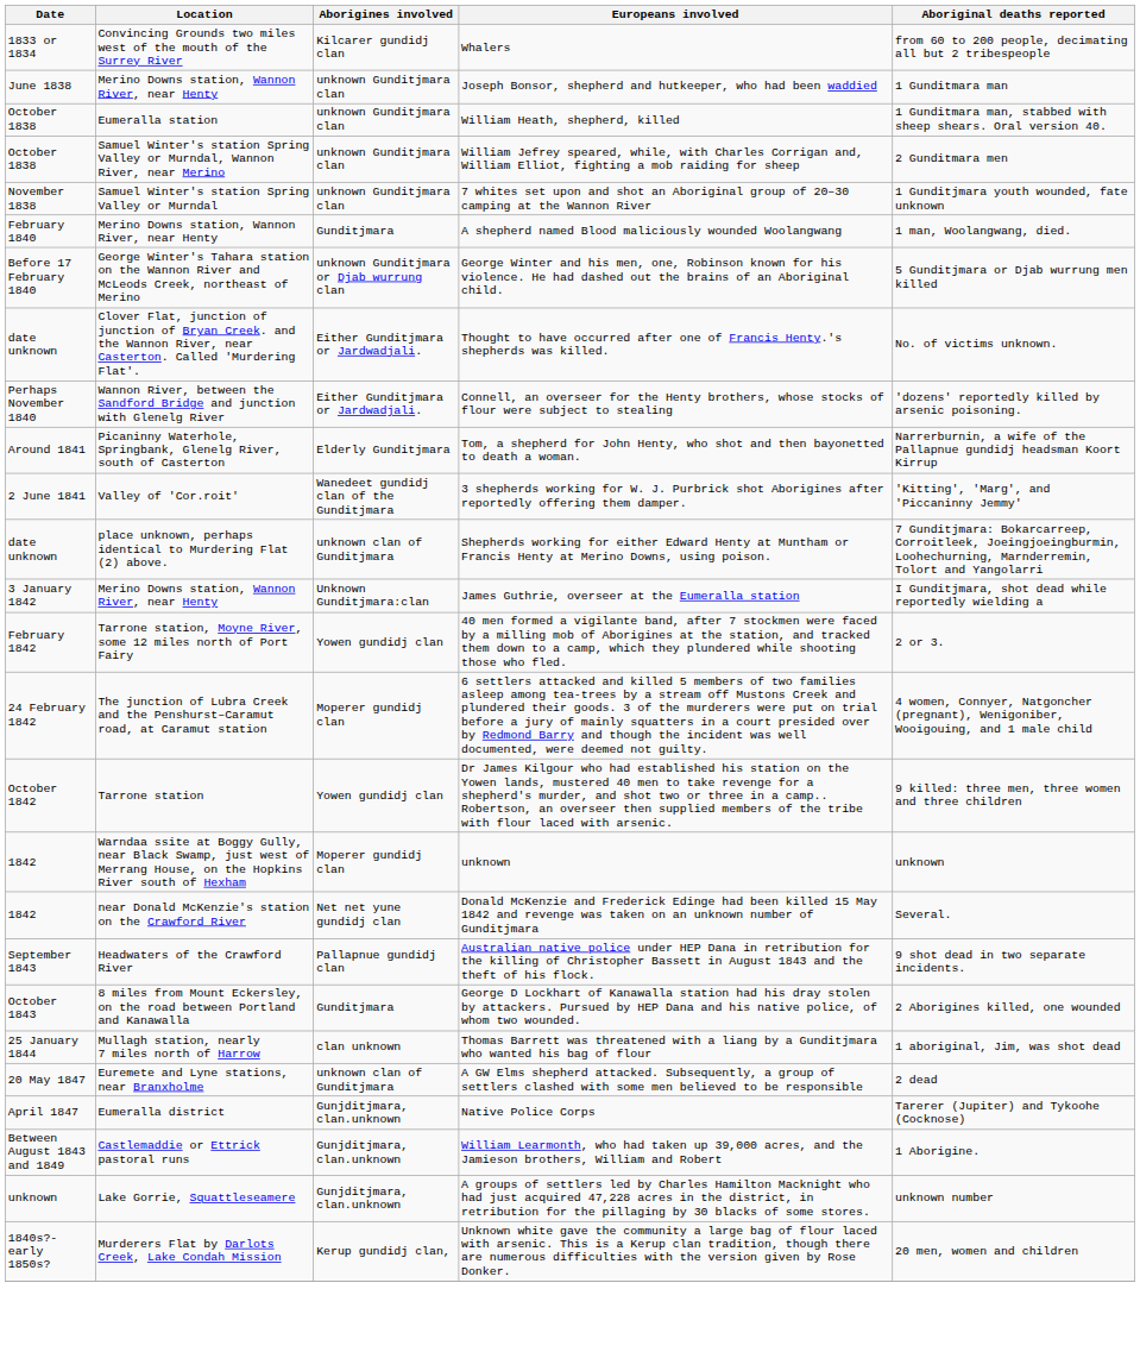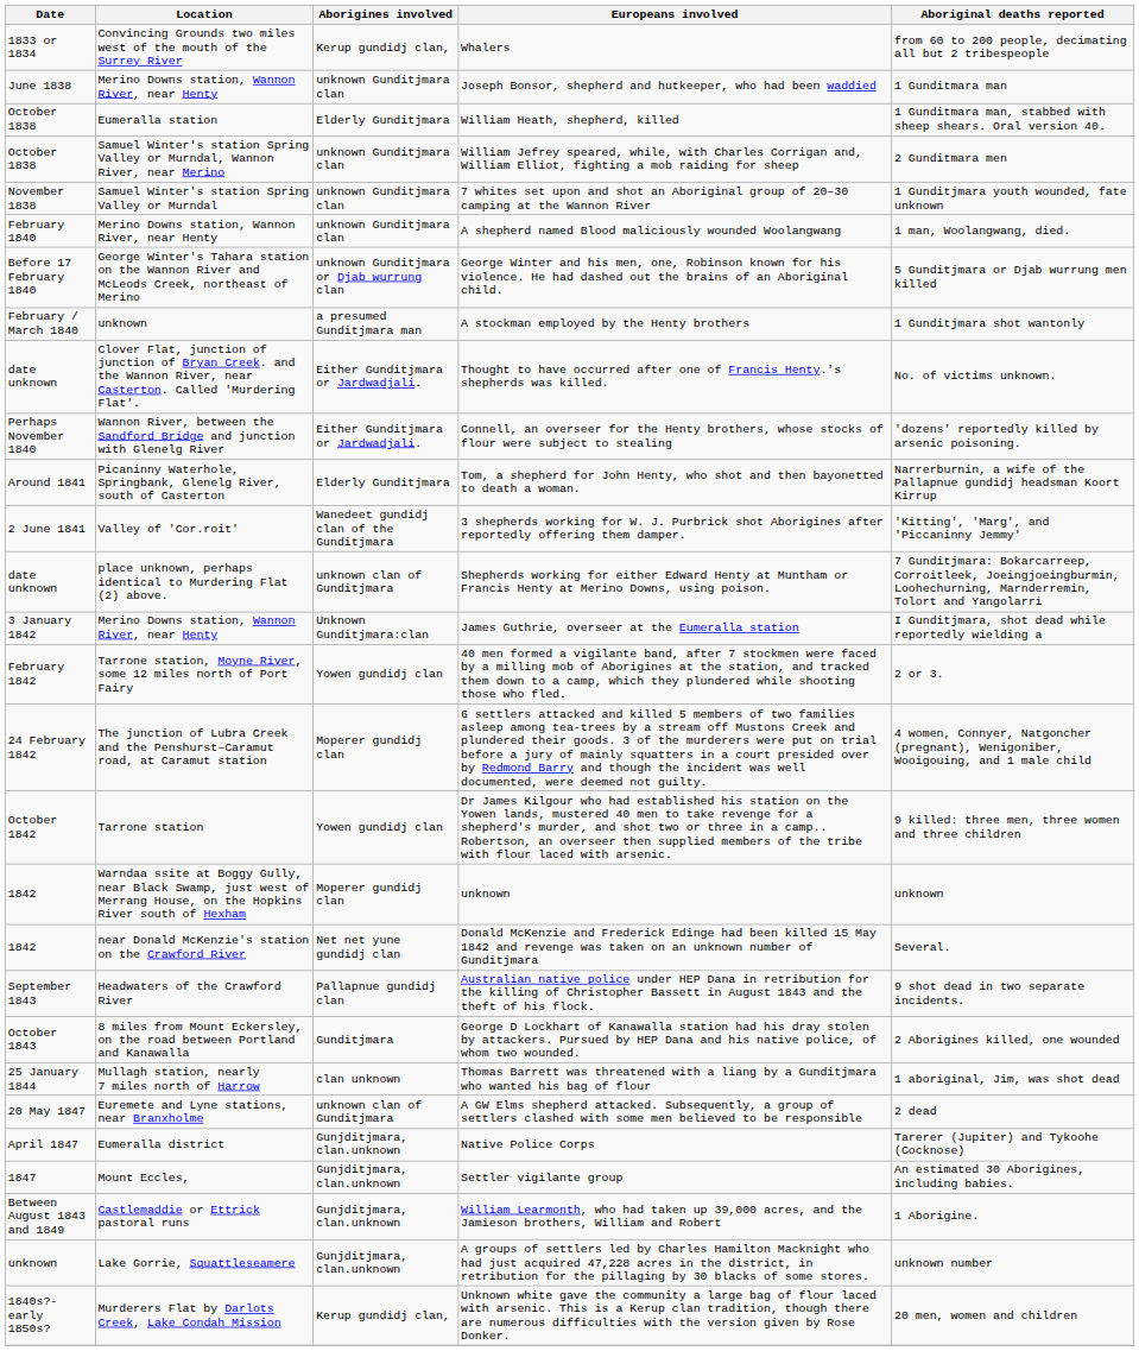 <table class="wikitable">
 <tr>
 <th>Date</th>
 <th>Location</th>
 <th>Aborigines involved</th>
 <th>Europeans involved</th>
 <th>Aboriginal deaths reported</th>
 </tr>
 <tr>
 <td>1833 or 1834</td>
 <td>Convincing Grounds two miles west of the mouth of the <a href='#'>Surrey River</a></td>
-<td>Kilcarer gundidj clan</td>
+<td>Kerup gundidj clan,</td>
 <td>Whalers</td>
 <td>from 60 to 200 people, decimating all but 2 tribespeople</td>
 </tr>
 <tr>
 <td>June 1838</td>
 <td>Merino Downs station, <a href='#'>Wannon River</a>, near <a href='#'>Henty</a></td>
 <td>unknown Gunditjmara clan</td>
 <td>Joseph Bonsor, shepherd and hutkeeper, who had been <a href='#'>waddied</a></td>
 <td>1 Gunditmara man</td>
 </tr>
 <tr>
 <td>October 1838</td>
 <td>Eumeralla station</td>
-<td>unknown Gunditjmara clan</td>
+<td>Elderly Gunditjmara</td>
 <td>William Heath, shepherd, killed</td>
 <td>1 Gunditmara man, stabbed with sheep shears. Oral version 40.</td>
 </tr>
 <tr>
 <td>October 1838</td>
 <td>Samuel Winter's station Spring Valley or Murndal, Wannon River, near <a href='#'>Merino</a></td>
 <td>unknown Gunditjmara clan</td>
 <td>William Jefrey speared, while, with Charles Corrigan and, William Elliot, fighting a mob raiding for sheep</td>
 <td>2 Gunditmara men</td>
 </tr>
 <tr>
 <td>November 1838</td>
 <td>Samuel Winter's station Spring Valley or Murndal</td>
 <td>unknown Gunditjmara clan</td>
 <td>7 whites set upon and shot an Aboriginal group of 20–30 camping at the Wannon River</td>
 <td>1 Gunditjmara youth wounded, fate unknown</td>
 </tr>
 <tr>
 <td>February 1840</td>
 <td>Merino Downs station, Wannon River, near Henty</td>
-<td>Gunditjmara</td>
+<td>unknown Gunditjmara clan</td>
 <td>A shepherd named Blood maliciously wounded Woolangwang</td>
 <td>1 man, Woolangwang, died.</td>
 </tr>
 <tr>
 <td>Before 17 February 1840</td>
 <td>George Winter's Tahara station on the Wannon River and McLeods Creek, northeast of Merino</td>
 <td>unknown Gunditjmara or <a href='#'>Djab wurrung</a> clan</td>
 <td>George Winter and his men, one, Robinson known for his violence. He had dashed out the brains of an Aboriginal child.</td>
 <td>5 Gunditjmara or Djab wurrung men killed</td>
+</tr>
+<tr>
+<td>February / March 1840</td>
+<td>unknown</td>
+<td>a presumed Gunditjmara man</td>
+<td>A stockman employed by the Henty brothers</td>
+<td>1 Gunditjmara shot wantonly</td>
 </tr>
 <tr>
 <td>date unknown</td>
 <td>Clover Flat, junction of junction of <a href='#'>Bryan Creek</a>. and the Wannon River, near <a href='#'>Casterton</a>. Called 'Murdering Flat'.</td>
 <td>Either Gunditjmara or <a href='#'>Jardwadjali</a>.</td>
 <td>Thought to have occurred after one of <a href='#'>Francis Henty</a>.'s shepherds was killed.</td>
 <td>No. of victims unknown.</td>
 </tr>
 <tr>
 <td>Perhaps November 1840</td>
 <td>Wannon River, between the <a href='#'>Sandford Bridge</a> and junction with Glenelg River</td>
 <td>Either Gunditjmara or <a href='#'>Jardwadjali</a>.</td>
 <td>Connell, an overseer for the Henty brothers, whose stocks of flour were subject to stealing</td>
 <td>'dozens' reportedly killed by arsenic poisoning.</td>
 </tr>
 <tr>
 <td>Around 1841</td>
 <td>Picaninny Waterhole, Springbank, Glenelg River, south of Casterton</td>
 <td>Elderly Gunditjmara</td>
 <td>Tom, a shepherd for John Henty, who shot and then bayonetted to death a woman.</td>
 <td>Narrerburnin, a wife of the Pallapnue gundidj headsman Koort Kirrup</td>
 </tr>
 <tr>
 <td>2 June 1841</td>
 <td>Valley of 'Cor.roit'</td>
 <td>Wanedeet gundidj clan of the Gunditjmara</td>
 <td>3 shepherds working for W. J. Purbrick shot Aborigines after reportedly offering them damper.</td>
 <td>'Kitting', 'Marg', and 'Piccaninny Jemmy'</td>
 </tr>
 <tr>
 <td>date unknown</td>
 <td>place unknown, perhaps identical to Murdering Flat (2) above.</td>
 <td>unknown clan of Gunditjmara</td>
 <td>Shepherds working for either Edward Henty at Muntham or Francis Henty at Merino Downs, using poison.</td>
 <td>7 Gunditjmara: Bokarcarreep, Corroitleek, Joeingjoeingburmin, Loohechurning, Marnderremin, Tolort and Yangolarri</td>
 </tr>
 <tr>
 <td>3 January 1842</td>
 <td>Merino Downs station, <a href='#'>Wannon River</a>, near <a href='#'>Henty</a></td>
 <td>Unknown Gunditjmara:clan</td>
 <td>James Guthrie, overseer at the <a href='#'>Eumeralla station</a></td>
 <td>I Gunditjmara, shot dead while reportedly wielding a </td>
 </tr>
 <tr>
 <td>February 1842</td>
 <td>Tarrone station, <a href='#'>Moyne River</a>, some 12 miles north of Port Fairy</td>
 <td>Yowen gundidj clan</td>
 <td>40 men formed a vigilante band, after 7 stockmen were faced by a milling mob of Aborigines at the station, and tracked them down to a camp, which they plundered while shooting those who fled.</td>
 <td>2 or 3.</td>
 </tr>
 <tr>
 <td>24 February 1842</td>
 <td>The junction of Lubra Creek and the Penshurst–Caramut road, at Caramut station</td>
 <td>Moperer gundidj clan</td>
 <td>6 settlers attacked and killed 5 members of two families asleep among tea-trees by a stream off Mustons Creek and plundered their goods. 3 of the murderers were put on trial before a jury of mainly squatters in a court presided over by <a href='#'>Redmond Barry</a> and though the incident was well documented, were deemed not guilty.</td>
 <td>4 women, Connyer, Natgoncher (pregnant), Wenigoniber, Wooigouing, and 1 male child</td>
 </tr>
 <tr>
 <td>October 1842</td>
 <td>Tarrone station</td>
 <td>Yowen gundidj clan</td>
 <td>Dr James Kilgour who had established his station on the Yowen lands, mustered 40 men to take revenge for a shepherd's murder, and shot two or three in a camp.. Robertson, an overseer then supplied members of the tribe with flour laced with arsenic.</td>
 <td>9 killed: three men, three women and three children</td>
 </tr>
 <tr>
 <td>1842</td>
 <td>Warndaa ssite at Boggy Gully, near Black Swamp, just west of Merrang House, on the Hopkins River south of <a href='#'>Hexham</a></td>
 <td>Moperer gundidj clan</td>
 <td>unknown</td>
 <td>unknown</td>
 </tr>
 <tr>
 <td>1842</td>
 <td>near Donald McKenzie's station on the <a href='#'>Crawford River</a></td>
 <td>Net net yune gundidj clan</td>
 <td>Donald McKenzie and Frederick Edinge had been killed 15 May 1842 and revenge was taken on an unknown number of Gunditjmara</td>
 <td>Several.</td>
 </tr>
 <tr>
 <td>September 1843</td>
 <td>Headwaters of the Crawford River</td>
 <td>Pallapnue gundidj clan</td>
 <td><a href='#'>Australian native police</a> under HEP Dana in retribution for the killing of Christopher Bassett in August 1843 and the theft of his flock.</td>
 <td>9 shot dead in two separate incidents.</td>
 </tr>
 <tr>
 <td>October 1843</td>
 <td>8 miles from Mount Eckersley, on the road between Portland and Kanawalla</td>
 <td>Gunditjmara</td>
 <td>George D Lockhart of Kanawalla station had his dray stolen by attackers. Pursued by HEP Dana and his native police, of whom two wounded.</td>
 <td>2 Aborigines killed, one wounded</td>
 </tr>
 <tr>
 <td>25 January 1844</td>
 <td>Mullagh station, nearly 7 miles north of <a href='#'>Harrow</a></td>
 <td>clan unknown</td>
 <td>Thomas Barrett was threatened with a liang by a Gunditjmara who wanted his bag of flour</td>
 <td>1 aboriginal, Jim, was shot dead</td>
 </tr>
 <tr>
 <td>20 May 1847</td>
 <td>Euremete and Lyne stations, near <a href='#'>Branxholme</a></td>
 <td>unknown clan of Gunditjmara</td>
 <td>A GW Elms shepherd attacked. Subsequently, a group of settlers clashed with some men believed to be responsible</td>
 <td>2 dead</td>
 </tr>
 <tr>
 <td>April 1847</td>
 <td>Eumeralla district</td>
 <td>Gunjditjmara, clan.unknown</td>
 <td>Native Police Corps</td>
 <td>Tarerer (Jupiter) and Tykoohe (Cocknose)</td>
 </tr>
 <tr>
+<td>1847</td>
+<td>Mount Eccles,</td>
+<td>Gunjditjmara, clan.unknown</td>
+<td>Settler vigilante group</td>
+<td>An estimated 30 Aborigines, including babies.</td>
+</tr>
+<tr>
 <td>Between August 1843 and 1849</td>
 <td><a href='#'>Castlemaddie</a> or <a href='#'>Ettrick</a> pastoral runs</td>
 <td>Gunjditjmara, clan.unknown</td>
 <td><a href='#'>William Learmonth</a>, who had taken up 39,000 acres, and the Jamieson brothers, William and Robert</td>
 <td>1 Aborigine.</td>
 </tr>
 <tr>
 <td>unknown</td>
 <td>Lake Gorrie, <a href='#'>Squattleseamere</a></td>
 <td>Gunjditjmara, clan.unknown</td>
 <td>A groups of settlers led by Charles Hamilton Macknight who had just acquired 47,228 acres in the district, in retribution for the pillaging by 30 blacks of some stores.</td>
 <td>unknown number</td>
 </tr>
 <tr>
 <td>1840s?-early 1850s?</td>
 <td>Murderers Flat by <a href='#'>Darlots Creek</a>, <a href='#'>Lake Condah Mission</a></td>
 <td>Kerup gundidj clan,</td>
 <td>Unknown white gave the community a large bag of flour laced with arsenic. This is a Kerup clan tradition, though there are numerous difficulties with the version given by Rose Donker.</td>
 <td>20 men, women and children</td>
 </tr>
 <tr>
 </tr>
 </table>
